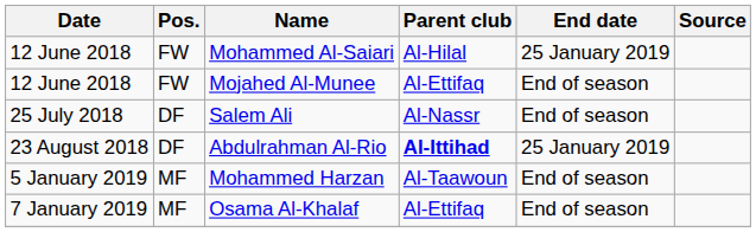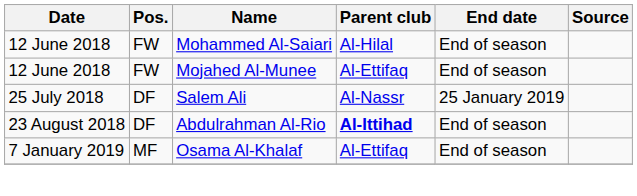 <table class="wikitable" style="text-align:left">
 <tr>
 <th>Date</th>
 <th>Pos.</th>
 <th>Name</th>
 <th>Parent club</th>
 <th>End date</th>
 <th>Source</th>
 </tr>
 <tr>
 <td>12 June 2018</td>
 <td>FW</td>
 <td> <a href='#'>Mohammed Al-Saiari</a></td>
 <td> <a href='#'>Al-Hilal</a></td>
-<td>25 January 2019</td>
+<td>End of season</td>
 <td></td>
 </tr>
 <tr>
 <td>12 June 2018</td>
 <td>FW</td>
 <td> <a href='#'>Mojahed Al-Munee</a></td>
 <td> <a href='#'>Al-Ettifaq</a></td>
 <td>End of season</td>
 <td></td>
 </tr>
 <tr>
 <td>25 July 2018</td>
 <td>DF</td>
 <td> <a href='#'>Salem Ali</a></td>
 <td> <a href='#'>Al-Nassr</a></td>
-<td>End of season</td>
+<td>25 January 2019</td>
 <td></td>
 </tr>
 <tr>
 <td>23 August 2018</td>
 <td>DF</td>
 <td> <a href='#'>Abdulrahman Al-Rio</a></td>
 <td><strong> <a href='#'>Al-Ittihad</a></strong></td>
-<td>25 January 2019</td>
-<td></td>
-</tr>
-<tr>
-<td>5 January 2019</td>
-<td>MF</td>
-<td> <a href='#'>Mohammed Harzan</a></td>
-<td> <a href='#'>Al-Taawoun</a></td>
 <td>End of season</td>
 <td></td>
 </tr>
 <tr>
 <td>7 January 2019</td>
 <td>MF</td>
 <td> <a href='#'>Osama Al-Khalaf</a></td>
 <td> <a href='#'>Al-Ettifaq</a></td>
 <td>End of season</td>
 <td></td>
 </tr>
 <tr>
 </tr>
 </table>
